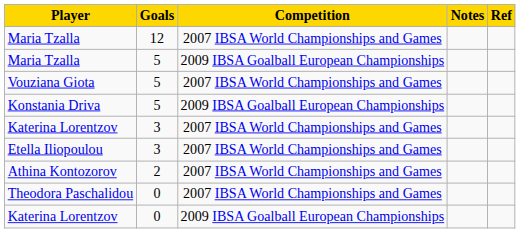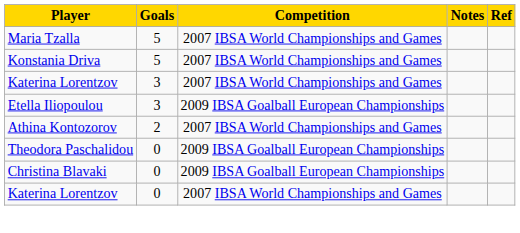 <table class="wikitable">
 <tr style="text-align:center; background:gold;">
 <td><strong>Player</strong></td>
 <td><strong>Goals</strong></td>
 <td><strong>Competition</strong></td>
 <td><strong>Notes</strong></td>
 <td><strong>Ref</strong></td>
 </tr>
 <tr style="text-align:center;">
 <td align="left"><a href='#'>Maria Tzalla</a></td>
-<td>12</td>
-<td>2007 <a href='#'>IBSA World Championships and Games</a></td>
-<td></td>
-<td></td>
-</tr>
-<tr style="text-align:center;">
-<td align="left"><a href='#'>Maria Tzalla</a></td>
-<td>5</td>
-<td>2009 <a href='#'>IBSA Goalball European Championships</a></td>
-<td></td>
-<td></td>
-</tr>
-<tr style="text-align:center;">
-<td align="left"><a href='#'>Vouziana Giota</a></td>
 <td>5</td>
 <td>2007 <a href='#'>IBSA World Championships and Games</a></td>
 <td></td>
 <td></td>
 </tr>
 <tr style="text-align:center;">
 <td align="left"><a href='#'>Konstania Driva</a></td>
 <td>5</td>
-<td>2009 <a href='#'>IBSA Goalball European Championships</a></td>
+<td>2007 <a href='#'>IBSA World Championships and Games</a></td>
 <td></td>
 <td></td>
 </tr>
 <tr style="text-align:center;">
 <td align="left"><a href='#'>Katerina Lorentzov</a></td>
 <td>3</td>
 <td>2007 <a href='#'>IBSA World Championships and Games</a></td>
 <td></td>
 <td></td>
 </tr>
 <tr style="text-align:center;">
 <td align="left"><a href='#'>Etella Iliopoulou</a></td>
 <td>3</td>
-<td>2007 <a href='#'>IBSA World Championships and Games</a></td>
+<td>2009 <a href='#'>IBSA Goalball European Championships</a></td>
 <td></td>
 <td></td>
 </tr>
 <tr style="text-align:center;">
 <td align="left"><a href='#'>Athina Kontozorov</a></td>
 <td>2</td>
 <td>2007 <a href='#'>IBSA World Championships and Games</a></td>
 <td></td>
 <td></td>
 </tr>
 <tr style="text-align:center;">
 <td align="left"><a href='#'>Theodora Paschalidou</a></td>
 <td>0</td>
-<td>2007 <a href='#'>IBSA World Championships and Games</a></td>
+<td>2009 <a href='#'>IBSA Goalball European Championships</a></td>
+<td></td>
+<td></td>
+</tr>
+<tr style="text-align:center;">
+<td align="left"><a href='#'>Christina Blavaki</a></td>
+<td>0</td>
+<td>2009 <a href='#'>IBSA Goalball European Championships</a></td>
 <td></td>
 <td></td>
 </tr>
 <tr style="text-align:center;">
 <td align="left"><a href='#'>Katerina Lorentzov</a></td>
 <td>0</td>
-<td>2009 <a href='#'>IBSA Goalball European Championships</a></td>
+<td>2007 <a href='#'>IBSA World Championships and Games</a></td>
 <td></td>
 <td></td>
 </tr>
 </table>
